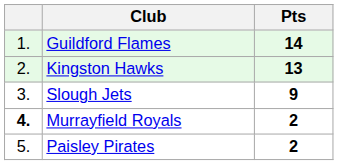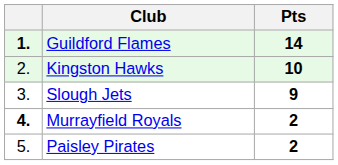 <table class="wikitable">
 <tr>
 <th width="30"></th>
 <th width="200">Club</th>
 <th width="70">Pts</th>
 </tr>
 <tr bgcolor="#e6fae6" align="center">
-<td>1.</td>
+<td><strong>1.</strong></td>
 <td align="left"><a href='#'>Guildford Flames</a></td>
 <td><strong>14</strong></td>
 </tr>
 <tr bgcolor="#e6fae6" align="center">
 <td>2.</td>
 <td align="left"><a href='#'>Kingston Hawks</a></td>
-<td><strong>13</strong></td>
+<td><strong>10</strong></td>
 </tr>
 <tr bgcolor="#FFFFFF" align="center">
 <td>3.</td>
 <td align="left"><a href='#'>Slough Jets</a></td>
 <td><strong>9</strong></td>
 </tr>
 <tr bgcolor="#FFFFFF" align="center">
 <td><strong>4.</strong></td>
 <td align="left"><a href='#'>Murrayfield Royals</a></td>
 <td><strong>2</strong></td>
 </tr>
 <tr bgcolor="#FFFFFF" align="center">
 <td>5.</td>
 <td align="left"><a href='#'>Paisley Pirates</a></td>
 <td><strong>2</strong></td>
 </tr>
 </table>
